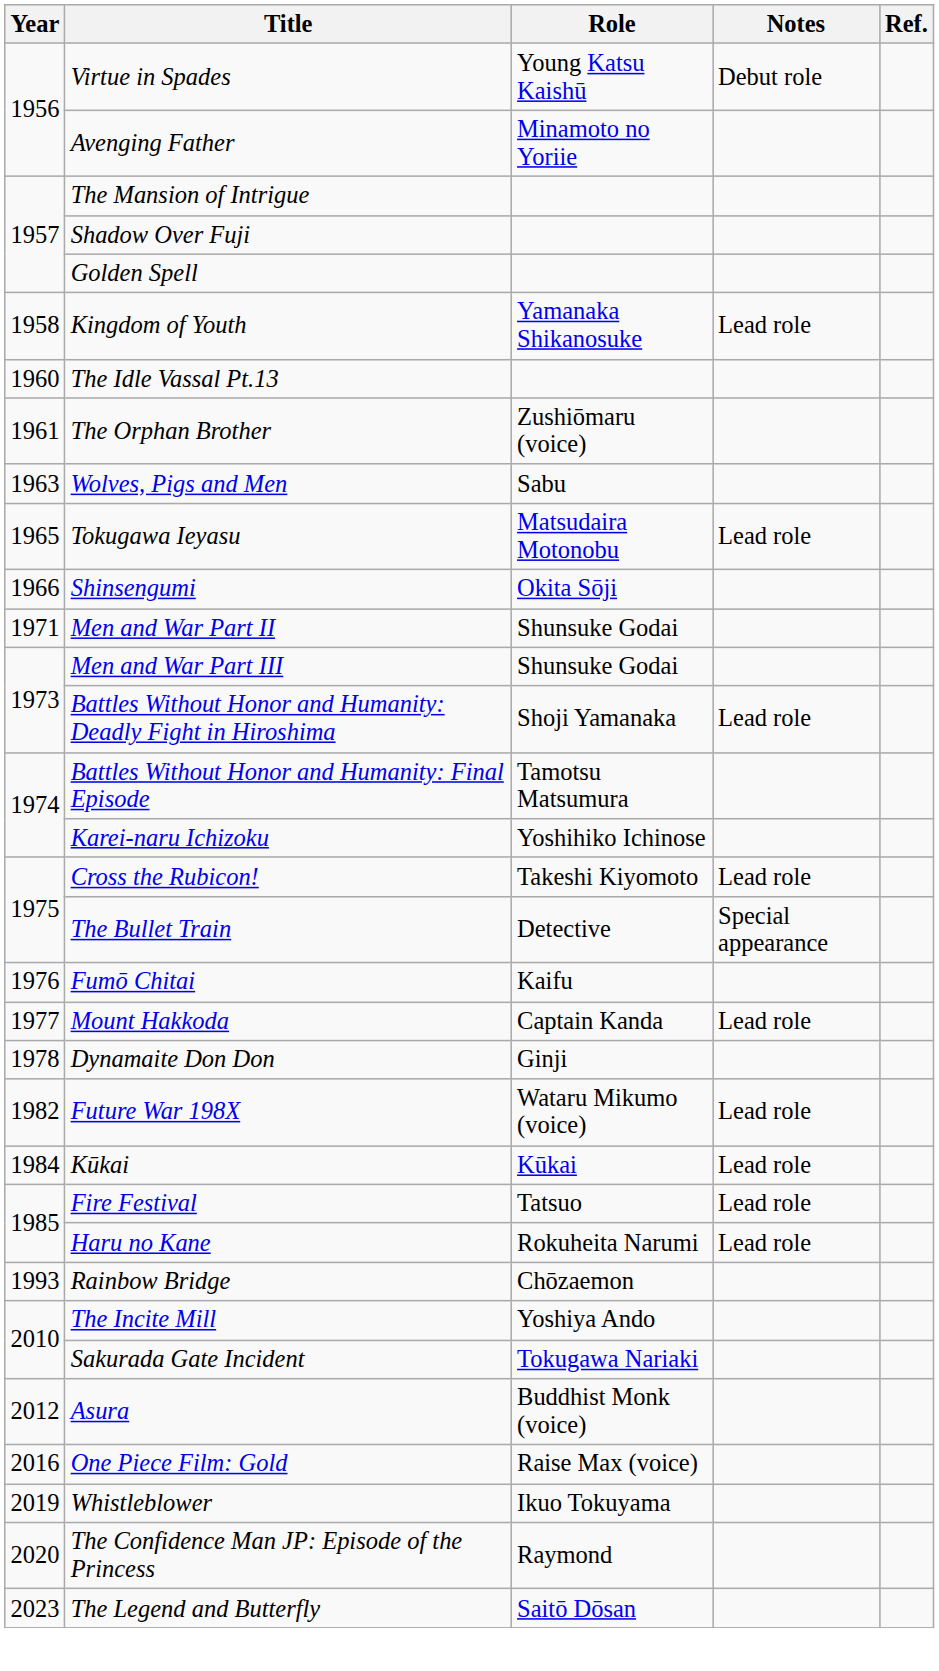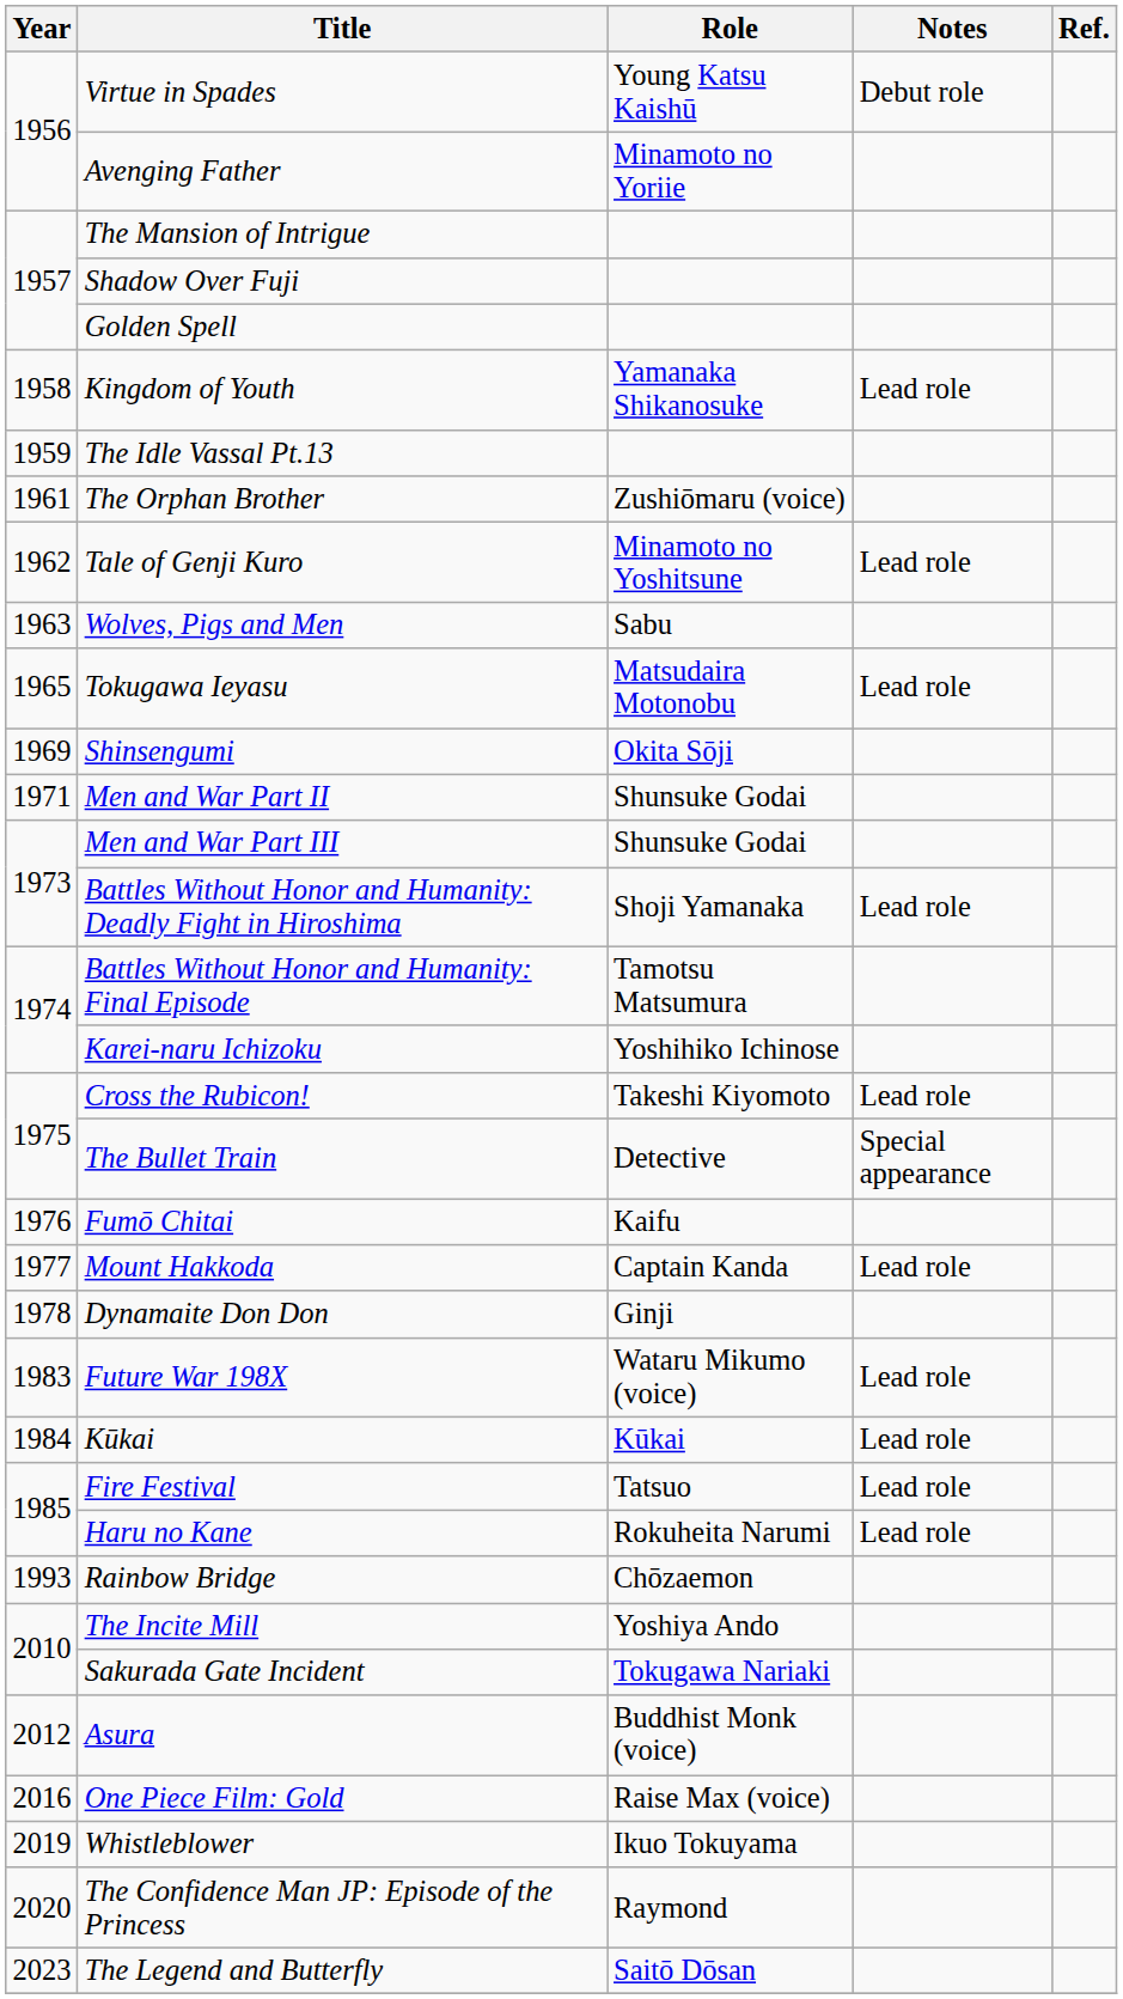 <table class="wikitable sortable">
 <tr>
 <th>Year</th>
 <th>Title</th>
 <th>Role</th>
 <th class = "unsortable">Notes</th>
 <th class = "unsortable">Ref.</th>
 </tr>
 <tr>
 <td rowspan=2>1956</td>
 <td><em>Virtue in Spades</em></td>
 <td>Young <a href='#'>Katsu Kaishū</a></td>
 <td>Debut role</td>
 <td></td>
 </tr>
 <tr>
 <td><em>Avenging Father</em></td>
 <td><a href='#'>Minamoto no Yoriie</a></td>
 <td></td>
 <td></td>
 </tr>
 <tr>
 <td rowspan=3>1957</td>
 <td><em>The Mansion of Intrigue</em></td>
 <td></td>
 <td></td>
 <td></td>
 </tr>
 <tr>
 <td><em>Shadow Over Fuji</em></td>
 <td></td>
 <td></td>
 <td></td>
 </tr>
 <tr>
 <td><em>Golden Spell</em></td>
 <td></td>
 <td></td>
 <td></td>
 </tr>
 <tr>
 <td>1958</td>
 <td><em>Kingdom of Youth</em></td>
 <td><a href='#'>Yamanaka Shikanosuke</a></td>
 <td>Lead role</td>
 <td></td>
 </tr>
 <tr>
-<td>1960</td>
+<td>1959</td>
 <td><em>The Idle Vassal Pt.13</em></td>
 <td></td>
 <td></td>
 <td></td>
 </tr>
 <tr>
 <td>1961</td>
 <td><em>The Orphan Brother</em></td>
 <td>Zushiōmaru (voice)</td>
 <td></td>
+<td></td>
+</tr>
+<tr>
+<td>1962</td>
+<td><em>Tale of Genji Kuro</em></td>
+<td><a href='#'>Minamoto no Yoshitsune</a></td>
+<td>Lead role</td>
 <td></td>
 </tr>
 <tr>
 <td>1963</td>
 <td><em><a href='#'>Wolves, Pigs and Men</a></em></td>
 <td>Sabu</td>
 <td></td>
 <td></td>
 </tr>
 <tr>
 <td>1965</td>
 <td><em>Tokugawa Ieyasu</em></td>
 <td><a href='#'>Matsudaira Motonobu</a></td>
 <td>Lead role</td>
 <td></td>
 </tr>
 <tr>
-<td>1966</td>
+<td>1969</td>
 <td><em><a href='#'>Shinsengumi</a></em></td>
 <td><a href='#'>Okita Sōji</a></td>
 <td></td>
 <td></td>
 </tr>
 <tr>
 <td>1971</td>
 <td><em><a href='#'>Men and War Part II</a></em></td>
 <td>Shunsuke Godai</td>
 <td></td>
 <td></td>
 </tr>
 <tr>
 <td rowspan=2>1973</td>
 <td><em><a href='#'>Men and War Part III</a></em></td>
 <td>Shunsuke Godai</td>
 <td></td>
 <td></td>
 </tr>
 <tr>
 <td><em><a href='#'>Battles Without Honor and Humanity: Deadly Fight in Hiroshima</a></em></td>
 <td>Shoji Yamanaka</td>
 <td>Lead role</td>
 <td></td>
 </tr>
 <tr>
 <td rowspan=2>1974</td>
 <td><em><a href='#'>Battles Without Honor and Humanity: Final Episode</a></em></td>
 <td>Tamotsu Matsumura</td>
 <td></td>
 <td></td>
 </tr>
 <tr>
 <td><em><a href='#'>Karei-naru Ichizoku</a></em></td>
 <td>Yoshihiko Ichinose</td>
 <td></td>
 <td></td>
 </tr>
 <tr>
 <td rowspan=2>1975</td>
 <td><em><a href='#'>Cross the Rubicon!</a></em></td>
 <td>Takeshi Kiyomoto</td>
 <td>Lead role</td>
 <td></td>
 </tr>
 <tr>
 <td><em><a href='#'>The Bullet Train</a></em></td>
 <td>Detective</td>
 <td>Special appearance</td>
 <td></td>
 </tr>
 <tr>
 <td>1976</td>
 <td><em><a href='#'>Fumō Chitai</a></em></td>
 <td>Kaifu</td>
 <td></td>
 <td></td>
 </tr>
 <tr>
 <td>1977</td>
 <td><em><a href='#'>Mount Hakkoda</a></em></td>
 <td>Captain Kanda</td>
 <td>Lead role</td>
 <td></td>
 </tr>
 <tr>
 <td>1978</td>
 <td><em>Dynamaite Don Don</em></td>
 <td>Ginji</td>
 <td></td>
 <td></td>
 </tr>
 <tr>
-<td>1982</td>
+<td>1983</td>
 <td><em><a href='#'>Future War 198X</a></em></td>
 <td>Wataru Mikumo (voice)</td>
 <td>Lead role</td>
 <td></td>
 </tr>
 <tr>
 <td>1984</td>
 <td><em>Kūkai</em></td>
 <td><a href='#'>Kūkai</a></td>
 <td>Lead role</td>
 <td></td>
 </tr>
 <tr>
 <td rowspan=2>1985</td>
 <td><em><a href='#'>Fire Festival</a></em></td>
 <td>Tatsuo</td>
 <td>Lead role</td>
 <td></td>
 </tr>
 <tr>
 <td><em><a href='#'>Haru no Kane</a></em></td>
 <td>Rokuheita Narumi</td>
 <td>Lead role</td>
 <td></td>
 </tr>
 <tr>
 <td>1993</td>
 <td><em>Rainbow Bridge</em></td>
 <td>Chōzaemon</td>
 <td></td>
 <td></td>
 </tr>
 <tr>
 <td rowspan=2>2010</td>
 <td><em><a href='#'>The Incite Mill</a></em></td>
 <td>Yoshiya Ando</td>
 <td></td>
 <td></td>
 </tr>
 <tr>
 <td><em>Sakurada Gate Incident</em></td>
 <td><a href='#'>Tokugawa Nariaki</a></td>
 <td></td>
 <td></td>
 </tr>
 <tr>
 <td>2012</td>
 <td><em><a href='#'>Asura</a></em></td>
 <td>Buddhist Monk (voice)</td>
 <td></td>
 <td></td>
 </tr>
 <tr>
 <td>2016</td>
 <td><em><a href='#'>One Piece Film: Gold</a></em></td>
 <td>Raise Max (voice)</td>
 <td></td>
 <td></td>
 </tr>
 <tr>
 <td>2019</td>
 <td><em>Whistleblower</em></td>
 <td>Ikuo Tokuyama</td>
 <td></td>
 <td></td>
 </tr>
 <tr>
 <td>2020</td>
 <td><em>The Confidence Man JP: Episode of the Princess</em></td>
 <td>Raymond</td>
 <td></td>
 <td></td>
 </tr>
 <tr>
 <td>2023</td>
 <td><em>The Legend and Butterfly</em></td>
 <td><a href='#'>Saitō Dōsan</a></td>
 <td></td>
 <td></td>
 </tr>
 <tr>
 </tr>
 </table>
